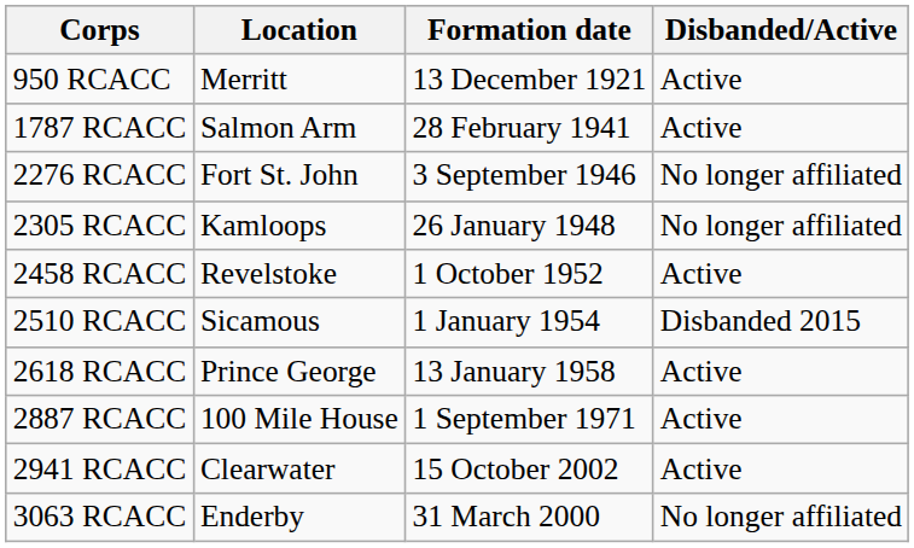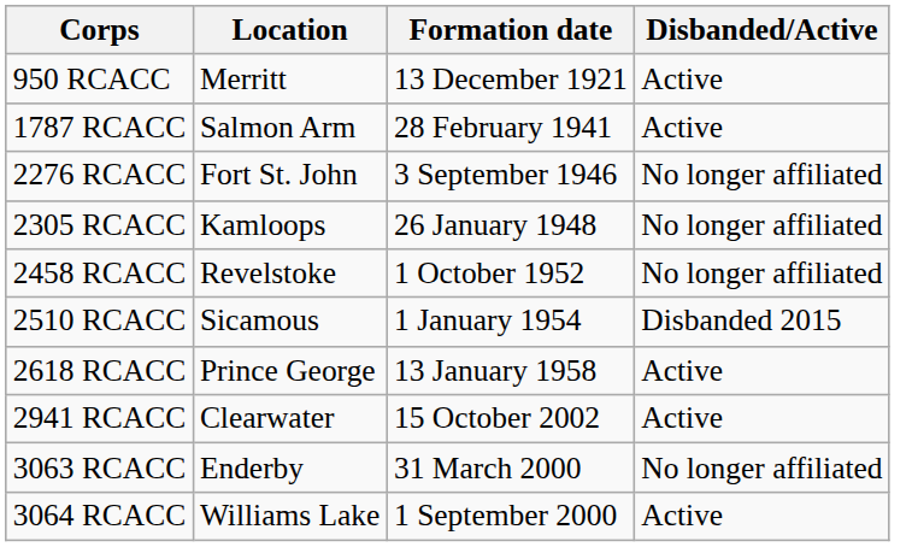 <table class="wikitable">
 <tr>
 <th>Corps</th>
 <th>Location</th>
 <th>Formation date</th>
 <th>Disbanded/Active</th>
 </tr>
 <tr>
 <td>950 RCACC</td>
 <td>Merritt</td>
 <td>13 December 1921</td>
 <td>Active</td>
 </tr>
 <tr>
 <td>1787 RCACC</td>
 <td>Salmon Arm</td>
 <td>28 February 1941</td>
 <td>Active</td>
 </tr>
 <tr>
 <td>2276 RCACC</td>
 <td>Fort St. John</td>
 <td>3 September 1946</td>
 <td>No longer affiliated</td>
 </tr>
 <tr>
 <td>2305 RCACC</td>
 <td>Kamloops</td>
 <td>26 January 1948</td>
 <td>No longer affiliated</td>
 </tr>
 <tr>
 <td>2458 RCACC</td>
 <td>Revelstoke</td>
 <td>1 October 1952</td>
-<td>Active</td>
+<td>No longer affiliated</td>
 </tr>
 <tr>
 <td>2510 RCACC</td>
 <td>Sicamous</td>
 <td>1 January 1954</td>
 <td>Disbanded 2015</td>
 </tr>
 <tr>
 <td>2618 RCACC</td>
 <td>Prince George</td>
 <td>13 January 1958</td>
 <td>Active</td>
 </tr>
 <tr>
-<td>2887 RCACC</td>
-<td>100 Mile House</td>
-<td>1 September 1971</td>
-<td>Active</td>
-</tr>
-<tr>
 <td>2941 RCACC</td>
 <td>Clearwater</td>
 <td>15 October 2002</td>
 <td>Active</td>
 </tr>
 <tr>
 <td>3063 RCACC</td>
 <td>Enderby</td>
 <td>31 March 2000</td>
 <td>No longer affiliated</td>
 </tr>
+<tr>
+<td>3064 RCACC</td>
+<td>Williams Lake</td>
+<td>1 September 2000</td>
+<td>Active</td>
+</tr>
 </table>
